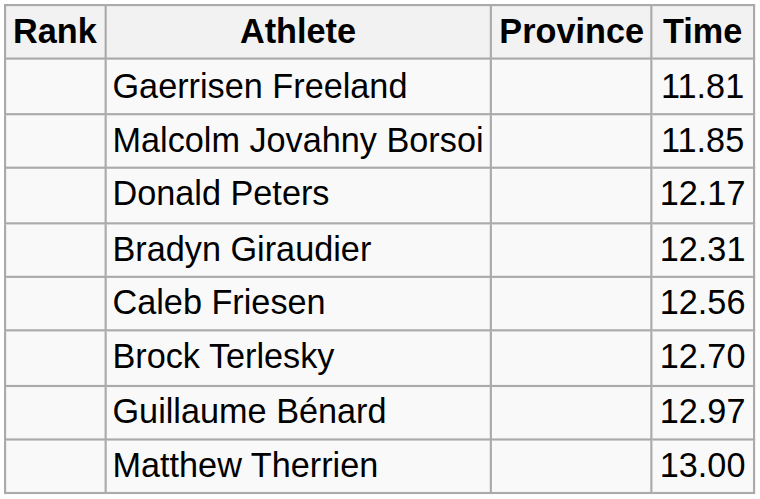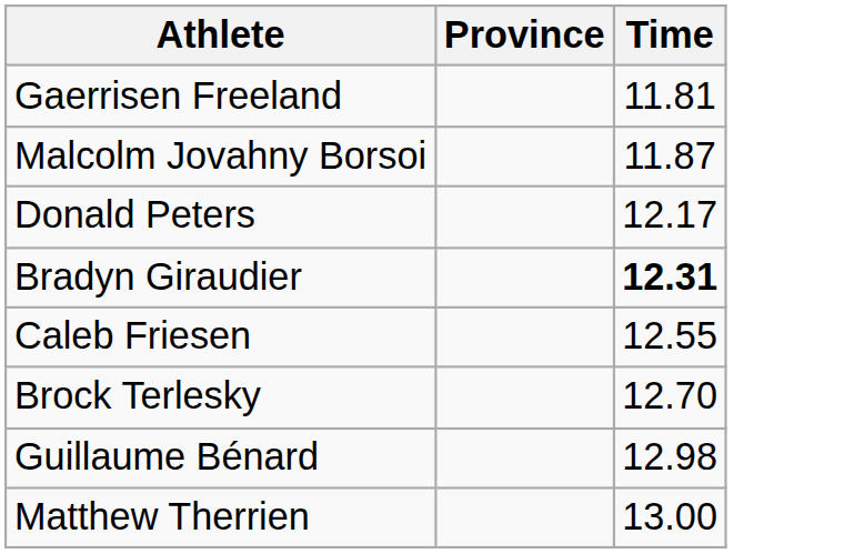 <table class="wikitable sortable" style="text-align:center">
 <tr>
-<th>Rank</th>
 <th>Athlete</th>
 <th>Province</th>
 <th>Time</th>
 </tr>
 <tr>
-<td></td>
 <td align=left>Gaerrisen Freeland</td>
 <td align="left"></td>
 <td>11.81</td>
 </tr>
 <tr>
-<td></td>
 <td align=left>Malcolm Jovahny Borsoi</td>
 <td align="left"></td>
-<td>11.85</td>
+<td>11.87</td>
 </tr>
 <tr>
-<td></td>
 <td align=left>Donald Peters</td>
 <td align="left"></td>
 <td>12.17</td>
 </tr>
 <tr>
-<td></td>
 <td align=left>Bradyn Giraudier</td>
 <td align="left"></td>
-<td>12.31</td>
+<td><strong>12.31</strong></td>
 </tr>
 <tr>
-<td></td>
 <td align=left>Caleb Friesen</td>
 <td align="left"></td>
-<td>12.56</td>
+<td>12.55</td>
 </tr>
 <tr>
-<td></td>
 <td align=left>Brock Terlesky</td>
 <td align="left"></td>
 <td>12.70</td>
 </tr>
 <tr>
-<td></td>
 <td align=left>Guillaume Bénard</td>
 <td align="left"></td>
-<td>12.97</td>
+<td>12.98</td>
 </tr>
 <tr>
-<td></td>
 <td align=left>Matthew Therrien</td>
 <td align="left"></td>
 <td>13.00</td>
 </tr>
 </table>
